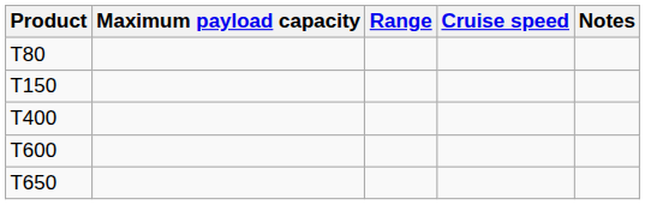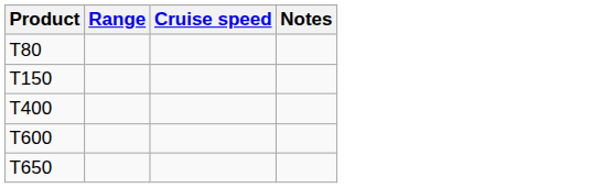 <table class="wikitable">
 <tr>
 <th>Product</th>
-<th>Maximum <a href='#'>payload</a> capacity</th>
 <th><a href='#'>Range</a></th>
 <th><a href='#'>Cruise speed</a></th>
 <th>Notes</th>
 </tr>
 <tr>
 <td>T80</td>
 <td></td>
 <td></td>
 <td></td>
-<td></td>
 </tr>
 <tr>
 <td>T150</td>
-<td></td>
 <td></td>
 <td></td>
 <td></td>
 </tr>
 <tr>
 <td>T400</td>
 <td></td>
 <td></td>
 <td></td>
-<td></td>
 </tr>
 <tr>
 <td>T600</td>
-<td></td>
 <td></td>
 <td></td>
 <td></td>
 </tr>
 <tr>
 <td>T650</td>
 <td></td>
 <td></td>
 <td></td>
-<td></td>
 </tr>
 </table>
